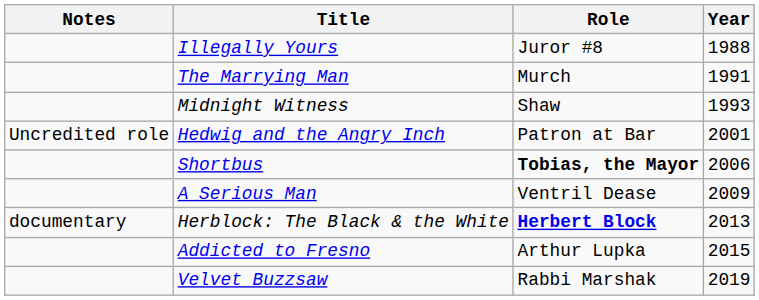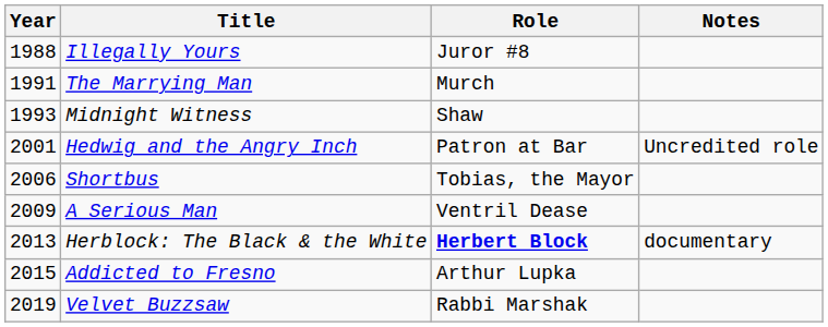 <table class="wikitable">
 <tr>
-<th>Notes</th>
+<th>Year</th>
 <th>Title</th>
 <th>Role</th>
-<th>Year</th>
+<th>Notes</th>
 </tr>
 <tr>
-<td></td>
+<td>1988</td>
 <td><em><a href='#'>Illegally Yours</a></em></td>
 <td>Juror #8</td>
-<td>1988</td>
+<td></td>
 </tr>
 <tr>
-<td></td>
+<td>1991</td>
 <td><em><a href='#'>The Marrying Man</a></em></td>
 <td>Murch</td>
-<td>1991</td>
+<td></td>
 </tr>
 <tr>
-<td></td>
+<td>1993</td>
 <td><em>Midnight Witness</em></td>
 <td>Shaw</td>
-<td>1993</td>
+<td></td>
 </tr>
 <tr>
-<td>Uncredited role</td>
+<td>2001</td>
 <td><em><a href='#'>Hedwig and the Angry Inch</a></em></td>
 <td>Patron at Bar</td>
-<td>2001</td>
+<td>Uncredited role</td>
 </tr>
 <tr>
+<td>2006</td>
+<td><em><a href='#'>Shortbus</a></em></td>
+<td>Tobias, the Mayor</td>
 <td></td>
-<td><em><a href='#'>Shortbus</a></em></td>
-<td><strong>Tobias, the Mayor</strong></td>
-<td>2006</td>
 </tr>
 <tr>
-<td></td>
+<td>2009</td>
 <td><em><a href='#'>A Serious Man</a></em></td>
 <td>Ventril Dease</td>
-<td>2009</td>
+<td></td>
 </tr>
 <tr>
-<td>documentary</td>
+<td>2013</td>
 <td><em>Herblock: The Black & the White</em></td>
 <td><strong><a href='#'>Herbert Block</a></strong></td>
-<td>2013</td>
+<td>documentary</td>
 </tr>
 <tr>
-<td></td>
+<td>2015</td>
 <td><em><a href='#'>Addicted to Fresno</a></em></td>
 <td>Arthur Lupka</td>
-<td>2015</td>
+<td></td>
 </tr>
 <tr>
-<td></td>
+<td>2019</td>
 <td><em><a href='#'>Velvet Buzzsaw</a></em></td>
 <td>Rabbi Marshak</td>
-<td>2019</td>
+<td></td>
 </tr>
 </table>
